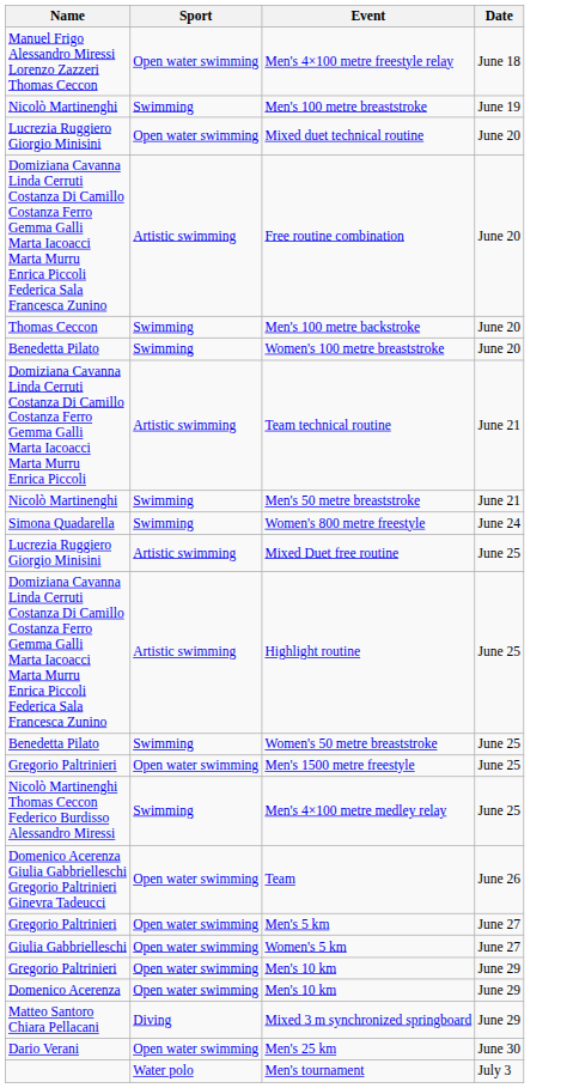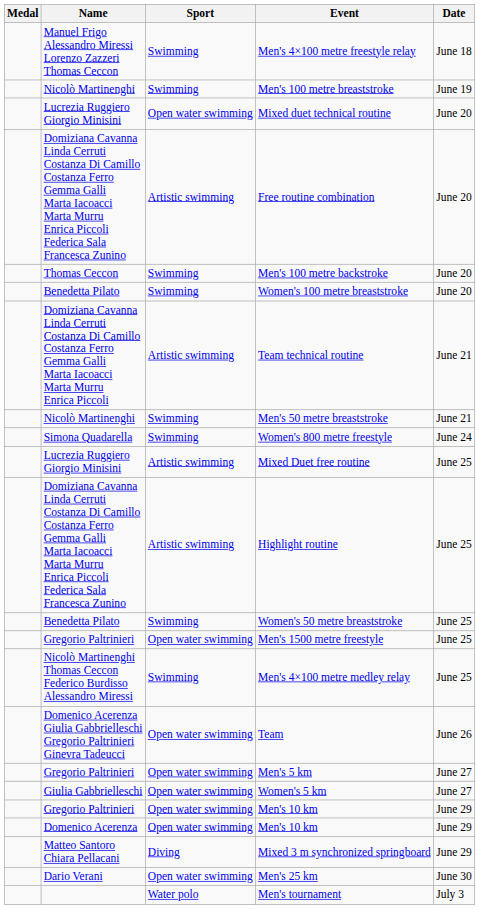 <table class="wikitable sortable">
 <tr>
+<th>Medal</th>
 <th>Name</th>
 <th>Sport</th>
 <th>Event</th>
 <th>Date</th>
 </tr>
 <tr>
+<td></td>
 <td><a href='#'>Manuel Frigo</a><br><a href='#'>Alessandro Miressi</a><br><a href='#'>Lorenzo Zazzeri</a><br><a href='#'>Thomas Ceccon</a></td>
-<td><a href='#'>Open water swimming</a></td>
+<td><a href='#'>Swimming</a></td>
 <td><a href='#'>Men's 4×100 metre freestyle relay</a></td>
 <td>June 18</td>
 </tr>
 <tr>
+<td></td>
 <td><a href='#'>Nicolò Martinenghi</a></td>
 <td><a href='#'>Swimming</a></td>
 <td><a href='#'>Men's 100 metre breaststroke</a></td>
 <td>June 19</td>
 </tr>
 <tr>
+<td></td>
 <td><a href='#'>Lucrezia Ruggiero</a><br><a href='#'>Giorgio Minisini</a></td>
 <td><a href='#'>Open water swimming</a></td>
 <td><a href='#'>Mixed duet technical routine</a></td>
 <td>June 20</td>
 </tr>
 <tr>
+<td></td>
 <td><a href='#'>Domiziana Cavanna</a><br><a href='#'>Linda Cerruti</a><br><a href='#'>Costanza Di Camillo</a><br><a href='#'>Costanza Ferro</a><br><a href='#'>Gemma Galli</a><br><a href='#'>Marta Iacoacci</a><br><a href='#'>Marta Murru</a><br><a href='#'>Enrica Piccoli</a><br><a href='#'>Federica Sala</a><br><a href='#'>Francesca Zunino</a></td>
 <td><a href='#'>Artistic swimming</a></td>
 <td><a href='#'>Free routine combination</a></td>
 <td>June 20</td>
 </tr>
 <tr>
+<td></td>
 <td><a href='#'>Thomas Ceccon</a></td>
 <td><a href='#'>Swimming</a></td>
 <td><a href='#'>Men's 100 metre backstroke</a></td>
 <td>June 20</td>
 </tr>
 <tr>
+<td></td>
 <td><a href='#'>Benedetta Pilato</a></td>
 <td><a href='#'>Swimming</a></td>
 <td><a href='#'>Women's 100 metre breaststroke</a></td>
 <td>June 20</td>
 </tr>
 <tr>
+<td></td>
 <td><a href='#'>Domiziana Cavanna</a><br><a href='#'>Linda Cerruti</a><br><a href='#'>Costanza Di Camillo</a><br><a href='#'>Costanza Ferro</a><br><a href='#'>Gemma Galli</a><br><a href='#'>Marta Iacoacci</a><br><a href='#'>Marta Murru</a><br><a href='#'>Enrica Piccoli</a></td>
 <td><a href='#'>Artistic swimming</a></td>
 <td><a href='#'>Team technical routine</a></td>
 <td>June 21</td>
 </tr>
 <tr>
+<td></td>
 <td><a href='#'>Nicolò Martinenghi</a></td>
 <td><a href='#'>Swimming</a></td>
 <td><a href='#'>Men's 50 metre breaststroke</a></td>
 <td>June 21</td>
 </tr>
 <tr>
+<td></td>
 <td><a href='#'>Simona Quadarella</a></td>
 <td><a href='#'>Swimming</a></td>
 <td><a href='#'>Women's 800 metre freestyle</a></td>
 <td>June 24</td>
 </tr>
 <tr>
+<td></td>
 <td><a href='#'>Lucrezia Ruggiero</a><br><a href='#'>Giorgio Minisini</a></td>
 <td><a href='#'>Artistic swimming</a></td>
 <td><a href='#'>Mixed Duet free routine</a></td>
 <td>June 25</td>
 </tr>
 <tr>
+<td></td>
 <td><a href='#'>Domiziana Cavanna</a><br><a href='#'>Linda Cerruti</a><br><a href='#'>Costanza Di Camillo</a><br><a href='#'>Costanza Ferro</a><br><a href='#'>Gemma Galli</a><br><a href='#'>Marta Iacoacci</a><br><a href='#'>Marta Murru</a><br><a href='#'>Enrica Piccoli</a><br><a href='#'>Federica Sala</a><br><a href='#'>Francesca Zunino</a></td>
 <td><a href='#'>Artistic swimming</a></td>
 <td><a href='#'>Highlight routine</a></td>
 <td>June 25</td>
 </tr>
 <tr>
+<td></td>
 <td><a href='#'>Benedetta Pilato</a></td>
 <td><a href='#'>Swimming</a></td>
 <td><a href='#'>Women's 50 metre breaststroke</a></td>
 <td>June 25</td>
 </tr>
 <tr>
+<td></td>
 <td><a href='#'>Gregorio Paltrinieri</a></td>
 <td><a href='#'>Open water swimming</a></td>
 <td><a href='#'>Men's 1500 metre freestyle</a></td>
 <td>June 25</td>
 </tr>
 <tr>
+<td></td>
 <td><a href='#'>Nicolò Martinenghi</a><br><a href='#'>Thomas Ceccon</a><br><a href='#'>Federico Burdisso</a><br><a href='#'>Alessandro Miressi</a></td>
 <td><a href='#'>Swimming</a></td>
 <td><a href='#'>Men's 4×100 metre medley relay</a></td>
 <td>June 25</td>
 </tr>
 <tr>
+<td></td>
 <td><a href='#'>Domenico Acerenza</a><br><a href='#'>Giulia Gabbrielleschi</a><br><a href='#'>Gregorio Paltrinieri</a><br><a href='#'>Ginevra Tadeucci</a></td>
 <td><a href='#'>Open water swimming</a></td>
 <td><a href='#'>Team</a></td>
 <td>June 26</td>
 </tr>
 <tr>
+<td></td>
 <td><a href='#'>Gregorio Paltrinieri</a></td>
 <td><a href='#'>Open water swimming</a></td>
 <td><a href='#'>Men's 5 km</a></td>
 <td>June 27</td>
 </tr>
 <tr>
+<td></td>
 <td><a href='#'>Giulia Gabbrielleschi</a></td>
 <td><a href='#'>Open water swimming</a></td>
 <td><a href='#'>Women's 5 km</a></td>
 <td>June 27</td>
 </tr>
 <tr>
+<td></td>
 <td><a href='#'>Gregorio Paltrinieri</a></td>
 <td><a href='#'>Open water swimming</a></td>
 <td><a href='#'>Men's 10 km</a></td>
 <td>June 29</td>
 </tr>
 <tr>
+<td></td>
 <td><a href='#'>Domenico Acerenza</a></td>
 <td><a href='#'>Open water swimming</a></td>
 <td><a href='#'>Men's 10 km</a></td>
 <td>June 29</td>
 </tr>
 <tr>
+<td></td>
 <td><a href='#'>Matteo Santoro</a><br><a href='#'>Chiara Pellacani</a></td>
 <td><a href='#'>Diving</a></td>
 <td><a href='#'>Mixed 3 m synchronized springboard</a></td>
 <td>June 29</td>
 </tr>
 <tr>
+<td></td>
 <td><a href='#'>Dario Verani</a></td>
 <td><a href='#'>Open water swimming</a></td>
 <td><a href='#'>Men's 25 km</a></td>
 <td>June 30</td>
 </tr>
 <tr>
+<td></td>
 <td><br></td>
 <td><a href='#'>Water polo</a></td>
 <td><a href='#'>Men's tournament</a></td>
 <td>July 3</td>
 </tr>
 </table>
